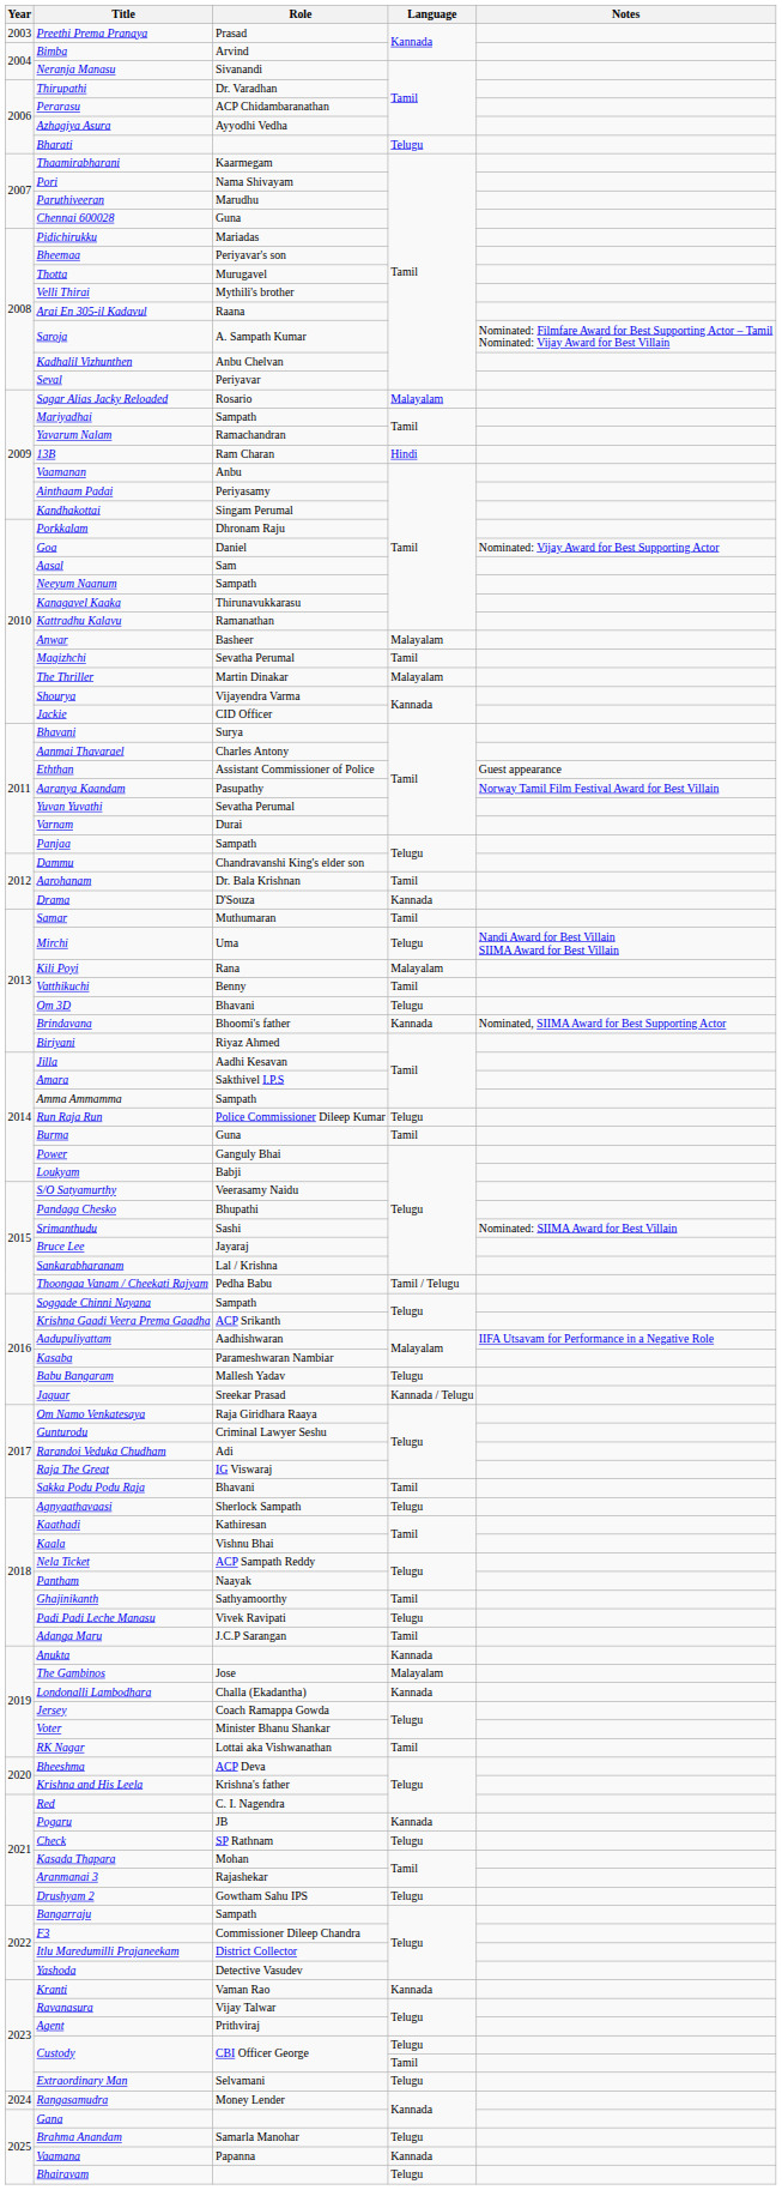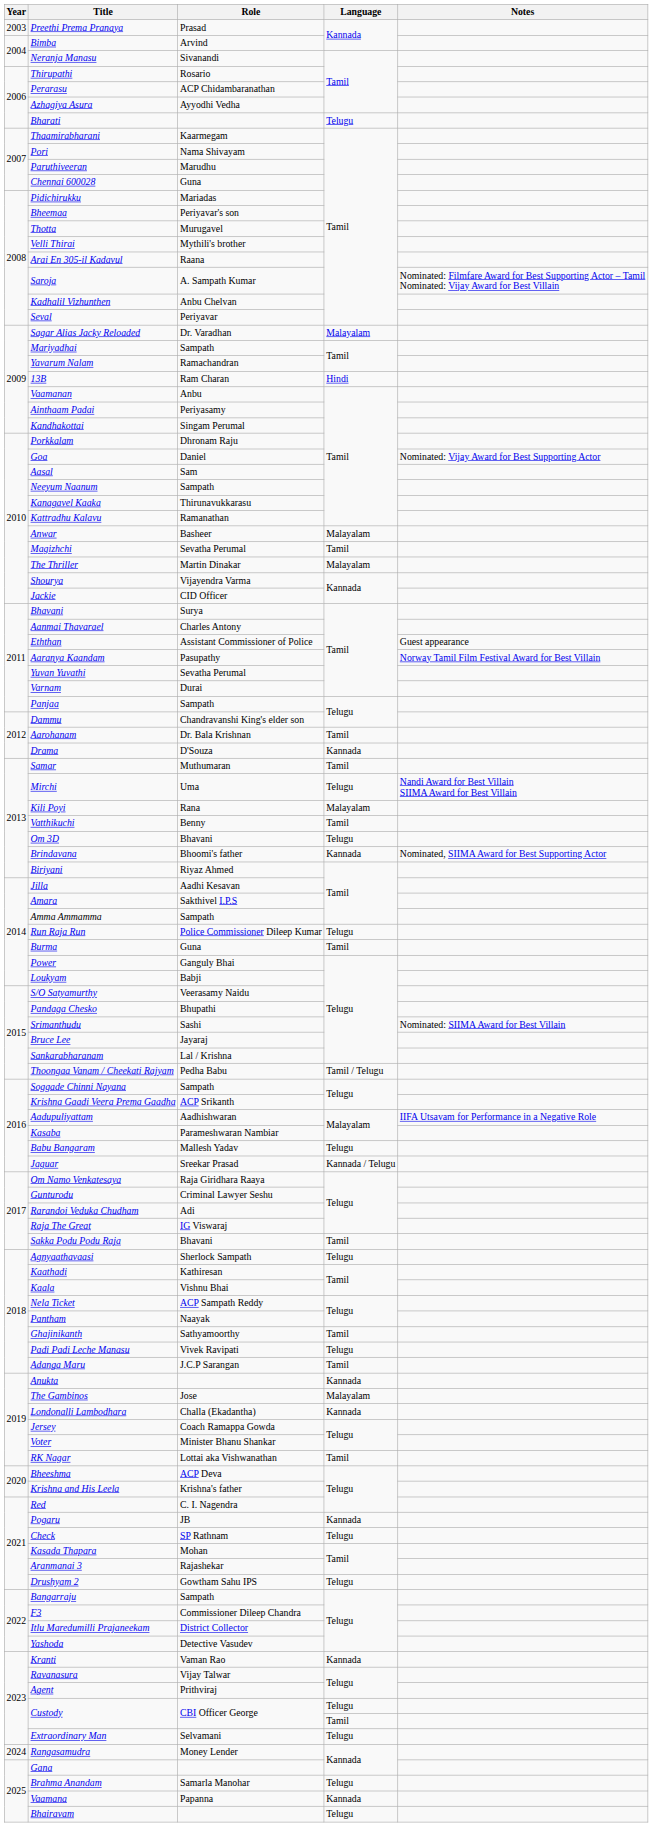 <table class="wikitable sortable">
 <tr>
 <th>Year</th>
 <th>Title</th>
 <th>Role</th>
 <th>Language</th>
 <th class="unsortable">Notes</th>
 </tr>
 <tr>
 <td>2003</td>
 <td><em><a href='#'>Preethi Prema Pranaya</a></em></td>
 <td>Prasad</td>
 <td rowspan="2"><a href='#'>Kannada</a></td>
 <td></td>
 </tr>
 <tr>
 <td rowspan="2">2004</td>
 <td><em><a href='#'>Bimba</a></em></td>
 <td>Arvind</td>
 <td></td>
 </tr>
 <tr>
 <td><em><a href='#'>Neranja Manasu</a></em></td>
 <td>Sivanandi</td>
 <td rowspan="4"><a href='#'>Tamil</a></td>
 <td></td>
 </tr>
 <tr>
 <td rowspan="4">2006</td>
 <td><em><a href='#'>Thirupathi</a></em></td>
-<td>Dr. Varadhan</td>
+<td>Rosario</td>
 <td></td>
 </tr>
 <tr>
 <td><em><a href='#'> Perarasu</a></em></td>
 <td>ACP Chidambaranathan</td>
 <td></td>
 </tr>
 <tr>
 <td><em><a href='#'>Azhagiya Asura</a></em></td>
 <td>Ayyodhi Vedha</td>
 <td></td>
 </tr>
 <tr>
 <td><em><a href='#'>Bharati</a></em></td>
 <td></td>
 <td><a href='#'>Telugu</a></td>
 <td></td>
 </tr>
 <tr>
 <td rowspan="4">2007</td>
 <td><em><a href='#'>Thaamirabharani</a></em></td>
 <td>Kaarmegam</td>
 <td rowspan="12">Tamil</td>
 <td></td>
 </tr>
 <tr>
 <td><em><a href='#'>Pori</a></em></td>
 <td>Nama Shivayam</td>
 <td></td>
 </tr>
 <tr>
 <td><em><a href='#'>Paruthiveeran</a></em></td>
 <td>Marudhu</td>
 <td></td>
 </tr>
 <tr>
 <td><em><a href='#'>Chennai 600028</a></em></td>
 <td>Guna</td>
 <td></td>
 </tr>
 <tr>
 <td rowspan="8">2008</td>
 <td><em><a href='#'>Pidichirukku</a></em></td>
 <td>Mariadas</td>
 <td></td>
 </tr>
 <tr>
 <td><em><a href='#'>Bheemaa</a></em></td>
 <td>Periyavar's son</td>
 <td></td>
 </tr>
 <tr>
 <td><em><a href='#'>Thotta</a></em></td>
 <td>Murugavel</td>
 <td></td>
 </tr>
 <tr>
 <td><em><a href='#'>Velli Thirai</a></em></td>
 <td>Mythili's brother</td>
 <td></td>
 </tr>
 <tr>
 <td><em><a href='#'>Arai En 305-il Kadavul</a></em></td>
 <td>Raana</td>
 <td></td>
 </tr>
 <tr>
 <td><em><a href='#'>Saroja</a></em></td>
 <td>A. Sampath Kumar</td>
 <td>Nominated: <a href='#'>Filmfare Award for Best Supporting Actor – Tamil</a><br>Nominated: <a href='#'>Vijay Award for Best Villain</a></td>
 </tr>
 <tr>
 <td><em><a href='#'>Kadhalil Vizhunthen</a></em></td>
 <td>Anbu Chelvan</td>
 <td></td>
 </tr>
 <tr>
 <td><em><a href='#'>Seval</a></em></td>
 <td>Periyavar</td>
 <td></td>
 </tr>
 <tr>
 <td rowspan="7">2009</td>
 <td><em><a href='#'>Sagar Alias Jacky Reloaded</a></em></td>
-<td>Rosario</td>
+<td>Dr. Varadhan</td>
 <td><a href='#'>Malayalam</a></td>
 <td></td>
 </tr>
 <tr>
 <td><em><a href='#'>Mariyadhai</a></em></td>
 <td>Sampath</td>
 <td rowspan="2">Tamil</td>
 <td></td>
 </tr>
 <tr>
 <td><em><a href='#'>Yavarum Nalam</a></em></td>
 <td>Ramachandran</td>
 <td></td>
 </tr>
 <tr>
 <td><em><a href='#'>13B</a></em></td>
 <td>Ram Charan</td>
 <td><a href='#'>Hindi</a></td>
 <td></td>
 </tr>
 <tr>
 <td><em><a href='#'>Vaamanan</a></em></td>
 <td>Anbu</td>
 <td rowspan="9">Tamil</td>
 <td></td>
 </tr>
 <tr>
 <td><em><a href='#'>Ainthaam Padai</a></em></td>
 <td>Periyasamy</td>
 <td></td>
 </tr>
 <tr>
 <td><em><a href='#'>Kandhakottai</a></em></td>
 <td>Singam Perumal</td>
 <td></td>
 </tr>
 <tr>
 <td rowspan="11">2010</td>
 <td><em><a href='#'>Porkkalam</a></em></td>
 <td>Dhronam Raju</td>
 <td></td>
 </tr>
 <tr>
 <td><em><a href='#'>Goa</a></em></td>
 <td>Daniel</td>
 <td>Nominated: <a href='#'>Vijay Award for Best Supporting Actor</a></td>
 </tr>
 <tr>
 <td><em><a href='#'>Aasal</a></em></td>
 <td>Sam</td>
 <td></td>
 </tr>
 <tr>
 <td><em><a href='#'>Neeyum Naanum</a></em></td>
 <td>Sampath</td>
 <td></td>
 </tr>
 <tr>
 <td><em><a href='#'>Kanagavel Kaaka</a></em></td>
 <td>Thirunavukkarasu</td>
 <td></td>
 </tr>
 <tr>
 <td><em><a href='#'>Kattradhu Kalavu</a></em></td>
 <td>Ramanathan</td>
 <td></td>
 </tr>
 <tr>
 <td><em><a href='#'>Anwar</a></em></td>
 <td>Basheer</td>
 <td>Malayalam</td>
 <td></td>
 </tr>
 <tr>
 <td><em><a href='#'>Magizhchi</a></em></td>
 <td>Sevatha Perumal</td>
 <td>Tamil</td>
 <td></td>
 </tr>
 <tr>
 <td><em><a href='#'>The Thriller</a></em></td>
 <td>Martin Dinakar</td>
 <td>Malayalam</td>
 <td></td>
 </tr>
 <tr>
 <td><em><a href='#'>Shourya</a></em></td>
 <td>Vijayendra Varma</td>
 <td rowspan="2">Kannada</td>
 <td></td>
 </tr>
 <tr>
 <td><em><a href='#'>Jackie</a></em></td>
 <td>CID Officer</td>
 <td></td>
 </tr>
 <tr>
 <td rowspan="7">2011</td>
 <td><em><a href='#'>Bhavani</a></em></td>
 <td>Surya</td>
 <td rowspan="6">Tamil</td>
 <td></td>
 </tr>
 <tr>
 <td><em><a href='#'>Aanmai Thavarael</a></em></td>
 <td>Charles Antony</td>
 <td></td>
 </tr>
 <tr>
 <td><em><a href='#'>Eththan</a></em></td>
 <td>Assistant Commissioner of Police</td>
 <td>Guest appearance</td>
 </tr>
 <tr>
 <td><em><a href='#'>Aaranya Kaandam</a></em></td>
 <td>Pasupathy</td>
 <td><a href='#'>Norway Tamil Film Festival Award for Best Villain</a></td>
 </tr>
 <tr>
 <td><em><a href='#'>Yuvan Yuvathi</a></em></td>
 <td>Sevatha Perumal</td>
 <td></td>
 </tr>
 <tr>
 <td><em><a href='#'>Varnam</a></em></td>
 <td>Durai</td>
 <td></td>
 </tr>
 <tr>
 <td><em><a href='#'>Panjaa</a></em></td>
 <td>Sampath</td>
 <td rowspan="2">Telugu</td>
 <td></td>
 </tr>
 <tr>
 <td rowspan="3">2012</td>
 <td><em><a href='#'>Dammu</a></em></td>
 <td>Chandravanshi King's elder son</td>
 <td></td>
 </tr>
 <tr>
 <td><em><a href='#'>Aarohanam</a></em></td>
 <td>Dr. Bala Krishnan</td>
 <td>Tamil</td>
 <td></td>
 </tr>
 <tr>
 <td><em><a href='#'>Drama</a></em></td>
 <td>D'Souza</td>
 <td>Kannada</td>
 <td></td>
 </tr>
 <tr>
 <td rowspan="7">2013</td>
 <td><em><a href='#'>Samar</a></em></td>
 <td>Muthumaran</td>
 <td>Tamil</td>
 <td></td>
 </tr>
 <tr>
 <td><em><a href='#'>Mirchi</a></em></td>
 <td>Uma</td>
 <td>Telugu</td>
 <td><a href='#'>Nandi Award for Best Villain</a> <br> <a href='#'>SIIMA Award for Best Villain</a></td>
 </tr>
 <tr>
 <td><em><a href='#'>Kili Poyi</a></em></td>
 <td>Rana</td>
 <td>Malayalam</td>
 <td></td>
 </tr>
 <tr>
 <td><em><a href='#'>Vatthikuchi</a></em></td>
 <td>Benny</td>
 <td>Tamil</td>
 <td></td>
 </tr>
 <tr>
 <td><em><a href='#'>Om 3D</a></em></td>
 <td>Bhavani</td>
 <td>Telugu</td>
 <td></td>
 </tr>
 <tr>
 <td><em><a href='#'>Brindavana</a></em></td>
 <td>Bhoomi's father</td>
 <td>Kannada</td>
 <td>Nominated, <a href='#'>SIIMA Award for Best Supporting Actor</a></td>
 </tr>
 <tr>
 <td><em><a href='#'>Biriyani</a></em></td>
 <td>Riyaz Ahmed</td>
 <td rowspan="4">Tamil</td>
 <td></td>
 </tr>
 <tr>
 <td rowspan="7">2014</td>
 <td><em><a href='#'>Jilla</a></em></td>
 <td>Aadhi Kesavan</td>
 <td></td>
 </tr>
 <tr>
 <td><em><a href='#'>Amara</a></em></td>
 <td>Sakthivel <a href='#'>I.P.S</a></td>
 <td></td>
 </tr>
 <tr>
 <td><em>Amma Ammamma</em></td>
 <td>Sampath</td>
 <td></td>
 </tr>
 <tr>
 <td><em><a href='#'>Run Raja Run</a></em></td>
 <td><a href='#'>Police Commissioner</a> Dileep Kumar</td>
 <td>Telugu</td>
 <td></td>
 </tr>
 <tr>
 <td><em><a href='#'>Burma</a></em></td>
 <td>Guna</td>
 <td>Tamil</td>
 <td></td>
 </tr>
 <tr>
 <td><em><a href='#'>Power</a></em></td>
 <td>Ganguly Bhai</td>
 <td rowspan="7">Telugu</td>
 <td></td>
 </tr>
 <tr>
 <td><em><a href='#'>Loukyam</a></em></td>
 <td>Babji</td>
 <td></td>
 </tr>
 <tr>
 <td rowspan="6">2015</td>
 <td><em><a href='#'>S/O Satyamurthy</a></em></td>
 <td>Veerasamy Naidu</td>
 <td></td>
 </tr>
 <tr>
 <td><em><a href='#'>Pandaga Chesko</a></em></td>
 <td>Bhupathi</td>
 <td></td>
 </tr>
 <tr>
 <td><em><a href='#'>Srimanthudu</a></em></td>
 <td>Sashi</td>
 <td>Nominated: <a href='#'>SIIMA Award for Best Villain</a></td>
 </tr>
 <tr>
 <td><em><a href='#'>Bruce Lee</a></em></td>
 <td>Jayaraj</td>
 <td></td>
 </tr>
 <tr>
 <td><em><a href='#'>Sankarabharanam</a></em></td>
 <td>Lal / Krishna</td>
 <td></td>
 </tr>
 <tr>
 <td><em><a href='#'>Thoongaa Vanam / Cheekati Rajyam</a></em></td>
 <td>Pedha Babu</td>
 <td>Tamil / Telugu</td>
 <td></td>
 </tr>
 <tr>
 <td rowspan="6">2016</td>
 <td><em><a href='#'>Soggade Chinni Nayana</a></em></td>
 <td>Sampath</td>
 <td rowspan="2">Telugu</td>
 <td></td>
 </tr>
 <tr>
 <td><em><a href='#'>Krishna Gaadi Veera Prema Gaadha </a></em></td>
 <td><a href='#'>ACP</a> Srikanth</td>
 <td></td>
 </tr>
 <tr>
 <td><em><a href='#'>Aadupuliyattam</a></em></td>
 <td>Aadhishwaran</td>
 <td rowspan="2">Malayalam</td>
 <td><a href='#'>IIFA Utsavam for Performance in a Negative Role</a></td>
 </tr>
 <tr>
 <td><em><a href='#'>Kasaba</a></em></td>
 <td>Parameshwaran Nambiar</td>
 <td></td>
 </tr>
 <tr>
 <td><em><a href='#'>Babu Bangaram</a></em></td>
 <td>Mallesh Yadav</td>
 <td>Telugu</td>
 <td></td>
 </tr>
 <tr>
 <td><em><a href='#'>Jaguar</a></em></td>
 <td>Sreekar Prasad</td>
 <td>Kannada / Telugu</td>
 <td></td>
 </tr>
 <tr>
 <td rowspan="5">2017</td>
 <td><em><a href='#'>Om Namo Venkatesaya</a></em></td>
 <td>Raja Giridhara Raaya</td>
 <td rowspan="4">Telugu</td>
 <td></td>
 </tr>
 <tr>
 <td><em><a href='#'>Gunturodu</a></em></td>
 <td>Criminal Lawyer Seshu</td>
 <td></td>
 </tr>
 <tr>
 <td><em><a href='#'>Rarandoi Veduka Chudham</a></em></td>
 <td>Adi</td>
 <td></td>
 </tr>
 <tr>
 <td><em><a href='#'>Raja The Great</a></em></td>
 <td><a href='#'>IG</a> Viswaraj</td>
 <td></td>
 </tr>
 <tr>
 <td><em><a href='#'>Sakka Podu Podu Raja</a></em></td>
 <td>Bhavani</td>
 <td>Tamil</td>
 <td></td>
 </tr>
 <tr>
 <td rowspan="8">2018</td>
 <td><em><a href='#'>Agnyaathavaasi</a></em></td>
 <td>Sherlock Sampath</td>
 <td>Telugu</td>
 <td></td>
 </tr>
 <tr>
 <td><em><a href='#'>Kaathadi</a></em></td>
 <td>Kathiresan</td>
 <td rowspan="2">Tamil</td>
 <td></td>
 </tr>
 <tr>
 <td><em><a href='#'>Kaala</a></em></td>
 <td>Vishnu Bhai</td>
 <td></td>
 </tr>
 <tr>
 <td><em><a href='#'>Nela Ticket</a></em></td>
 <td><a href='#'>ACP</a> Sampath Reddy</td>
 <td rowspan="2">Telugu</td>
 <td></td>
 </tr>
 <tr>
 <td><em><a href='#'>Pantham</a></em></td>
 <td>Naayak</td>
 <td></td>
 </tr>
 <tr>
 <td><em><a href='#'>Ghajinikanth</a></em></td>
 <td>Sathyamoorthy</td>
 <td>Tamil</td>
 <td></td>
 </tr>
 <tr>
 <td><em><a href='#'>Padi Padi Leche Manasu</a></em></td>
 <td>Vivek Ravipati</td>
 <td>Telugu</td>
 <td></td>
 </tr>
 <tr>
 <td><em><a href='#'>Adanga Maru</a></em></td>
 <td>J.C.P Sarangan</td>
 <td>Tamil</td>
 <td></td>
 </tr>
 <tr>
 <td rowspan="6">2019</td>
 <td><em><a href='#'>Anukta</a></em></td>
 <td></td>
 <td>Kannada</td>
 <td></td>
 </tr>
 <tr>
 <td><em><a href='#'>The Gambinos</a></em></td>
 <td>Jose</td>
 <td>Malayalam</td>
 <td></td>
 </tr>
 <tr>
 <td><em><a href='#'>Londonalli Lambodhara</a></em></td>
 <td>Challa (Ekadantha)</td>
 <td>Kannada</td>
 <td></td>
 </tr>
 <tr>
 <td><em><a href='#'>Jersey</a></em></td>
 <td>Coach Ramappa Gowda</td>
 <td rowspan="2">Telugu</td>
 <td></td>
 </tr>
 <tr>
 <td><em><a href='#'>Voter</a></em></td>
 <td>Minister Bhanu Shankar</td>
 <td></td>
 </tr>
 <tr>
 <td><em><a href='#'>RK Nagar</a></em></td>
 <td>Lottai aka Vishwanathan</td>
 <td>Tamil</td>
 <td></td>
 </tr>
 <tr>
 <td rowspan="2">2020</td>
 <td><em><a href='#'>Bheeshma</a></em></td>
 <td><a href='#'>ACP</a> Deva</td>
 <td rowspan="3">Telugu</td>
 <td></td>
 </tr>
 <tr>
 <td><em><a href='#'>Krishna and His Leela</a></em></td>
 <td>Krishna's father</td>
 <td></td>
 </tr>
 <tr>
 <td rowspan="6">2021</td>
 <td><em><a href='#'>Red</a></em></td>
 <td>C. I. Nagendra</td>
 <td></td>
 </tr>
 <tr>
 <td><em><a href='#'>Pogaru</a></em></td>
 <td>JB</td>
 <td>Kannada</td>
 <td></td>
 </tr>
 <tr>
 <td><em><a href='#'>Check</a></em></td>
 <td><a href='#'>SP</a> Rathnam</td>
 <td Rowspan=1>Telugu</td>
 <td></td>
 </tr>
 <tr>
 <td><em><a href='#'>Kasada Thapara</a></em></td>
 <td>Mohan</td>
 <td rowspan="2">Tamil</td>
 <td></td>
 </tr>
 <tr>
 <td><em><a href='#'>Aranmanai 3</a></em></td>
 <td>Rajashekar</td>
 <td></td>
 </tr>
 <tr>
 <td><em><a href='#'>Drushyam 2</a></em></td>
 <td>Gowtham Sahu IPS</td>
 <td>Telugu</td>
 <td></td>
 </tr>
 <tr>
 <td rowspan="4">2022</td>
 <td><em><a href='#'>Bangarraju</a></em></td>
 <td>Sampath</td>
 <td rowspan="4">Telugu</td>
 <td></td>
 </tr>
 <tr>
 <td><em><a href='#'>F3</a></em></td>
 <td>Commissioner Dileep Chandra</td>
 <td></td>
 </tr>
 <tr>
 <td><em><a href='#'>Itlu Maredumilli Prajaneekam</a></em></td>
 <td><a href='#'>District Collector</a></td>
 <td></td>
 </tr>
 <tr>
 <td><em><a href='#'>Yashoda</a></em></td>
 <td>Detective Vasudev</td>
 <td></td>
 </tr>
 <tr>
 <td rowspan="6">2023</td>
 <td><em><a href='#'>Kranti</a></em></td>
 <td>Vaman Rao</td>
 <td>Kannada</td>
 <td></td>
 </tr>
 <tr>
 <td><em><a href='#'>Ravanasura</a></em></td>
 <td>Vijay Talwar</td>
 <td rowspan="2">Telugu</td>
 <td></td>
 </tr>
 <tr>
 <td><em><a href='#'>Agent</a></em></td>
 <td>Prithviraj</td>
 <td></td>
 </tr>
 <tr>
 <td rowspan="2"><em><a href='#'>Custody</a></em></td>
 <td rowspan="2"><a href='#'>CBI</a> Officer George</td>
 <td>Telugu</td>
 </tr>
 <tr>
 <td>Tamil</td>
 <td></td>
 </tr>
 <tr>
 <td><a href='#'><em>Extraordinary Man</em></a></td>
 <td>Selvamani</td>
 <td>Telugu</td>
 <td></td>
 </tr>
 <tr>
 <td>2024</td>
 <td><em><a href='#'>Rangasamudra</a></em></td>
 <td>Money Lender</td>
 <td rowspan="2">Kannada</td>
 <td></td>
 </tr>
 <tr>
 <td rowspan="4">2025</td>
 <td><em><a href='#'>Gana</a></em></td>
 <td></td>
 <td></td>
 </tr>
 <tr>
 <td><em><a href='#'>Brahma Anandam</a></em></td>
 <td>Samarla Manohar</td>
 <td>Telugu</td>
 <td></td>
 </tr>
 <tr>
 <td><em><a href='#'>Vaamana</a></em></td>
 <td>Papanna</td>
 <td>Kannada</td>
 <td></td>
 </tr>
 <tr>
 <td><em><a href='#'>Bhairavam</a></em></td>
 <td></td>
 <td>Telugu</td>
 <td></td>
 </tr>
 </table>
